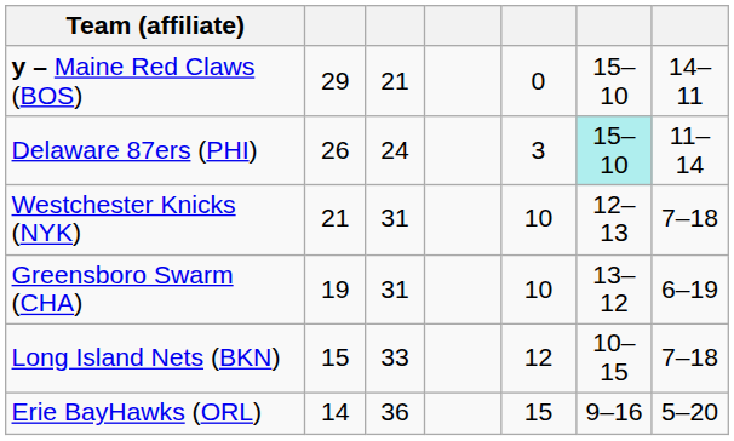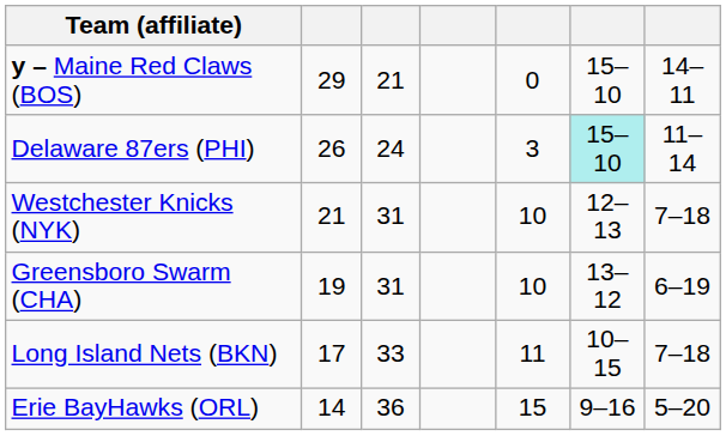 <table class="wikitable" style="text-align:center">
 <tr>
 <th style="width:180px">Team (affiliate)</th>
 <th style="width:30px"></th>
 <th style="width:30px"></th>
 <th style="width:40px"></th>
 <th style="width:40px"></th>
 <th style="width:40px"></th>
 <th style="width:40px"></th>
 </tr>
 <tr>
 <td align=left><strong>y –</strong> <a href='#'>Maine Red Claws</a> (<a href='#'>BOS</a>)</td>
 <td>29</td>
 <td>21</td>
 <td></td>
 <td>0</td>
 <td>15–10</td>
 <td>14–11</td>
 </tr>
 <tr>
 <td align=left><a href='#'>Delaware 87ers</a> (<a href='#'>PHI</a>)</td>
 <td>26</td>
 <td>24</td>
 <td></td>
 <td>3</td>
 <td style="background: paleturquoise;">15–10</td>
 <td>11–14</td>
 </tr>
 <tr>
 <td align=left><a href='#'>Westchester Knicks</a> (<a href='#'>NYK</a>)</td>
 <td>21</td>
 <td>31</td>
 <td></td>
 <td>10</td>
 <td>12–13</td>
 <td>7–18</td>
 </tr>
 <tr>
 <td align=left><a href='#'>Greensboro Swarm</a> (<a href='#'>CHA</a>)</td>
 <td>19</td>
 <td>31</td>
 <td></td>
 <td>10</td>
 <td>13–12</td>
 <td>6–19</td>
 </tr>
 <tr>
 <td align=left><a href='#'>Long Island Nets</a> (<a href='#'>BKN</a>)</td>
-<td>15</td>
+<td>17</td>
 <td>33</td>
 <td></td>
-<td>12</td>
+<td>11</td>
 <td>10–15</td>
 <td>7–18</td>
 </tr>
 <tr>
 <td align=left><a href='#'>Erie BayHawks</a> (<a href='#'>ORL</a>)</td>
 <td>14</td>
 <td>36</td>
 <td></td>
 <td>15</td>
 <td>9–16</td>
 <td>5–20</td>
 </tr>
 </table>
